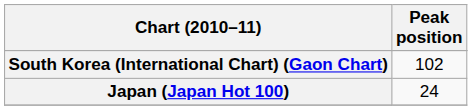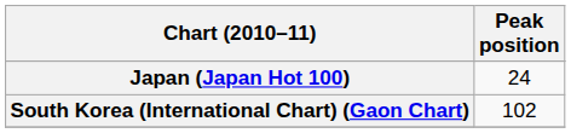 <table class="wikitable sortable plainrowheaders" style="text-align:center">
 <tr>
 <th scope="col">Chart (2010–11)</th>
 <th scope="col">Peak<br>position</th>
 </tr>
 <tr>
 </tr>
 <tr>
 </tr>
 <tr>
+<th scope="row">Japan (<a href='#'>Japan Hot 100</a>)</th>
+<td>24</td>
+</tr>
+<tr>
 <th scope="row">South Korea (International Chart) (<a href='#'>Gaon Chart</a>)</th>
 <td>102</td>
 </tr>
 <tr>
-<th scope="row">Japan (<a href='#'>Japan Hot 100</a>)</th>
-<td>24</td>
-</tr>
-<tr>
 </tr>
 </table>
